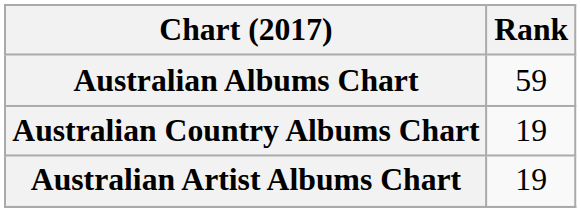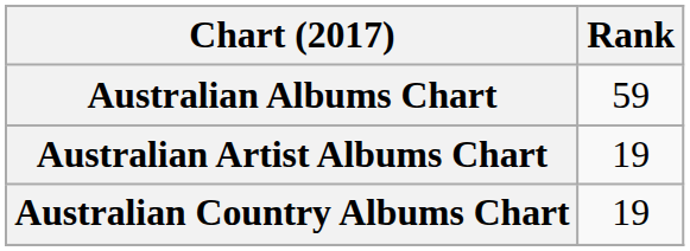 <table class="wikitable sortable plainrowheaders" style="text-align:center">
 <tr>
 <th scope="col">Chart (2017)</th>
 <th scope="col">Rank</th>
 </tr>
 <tr>
 <th scope="row">Australian Albums Chart</th>
 <td>59</td>
 </tr>
 <tr>
-<th scope="row">Australian Country Albums Chart</th>
+<th scope="row">Australian Artist Albums Chart</th>
 <td>19</td>
 </tr>
 <tr>
-<th scope="row">Australian Artist Albums Chart</th>
+<th scope="row">Australian Country Albums Chart</th>
 <td>19</td>
 </tr>
 <tr>
 </tr>
 </table>
